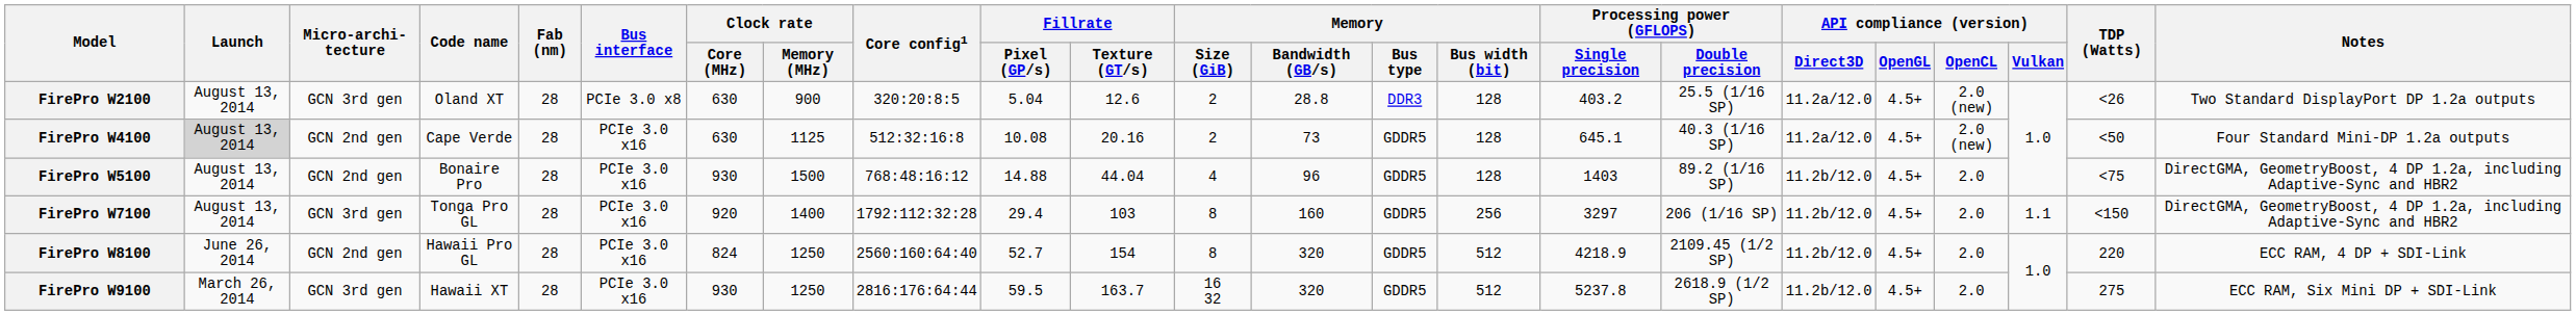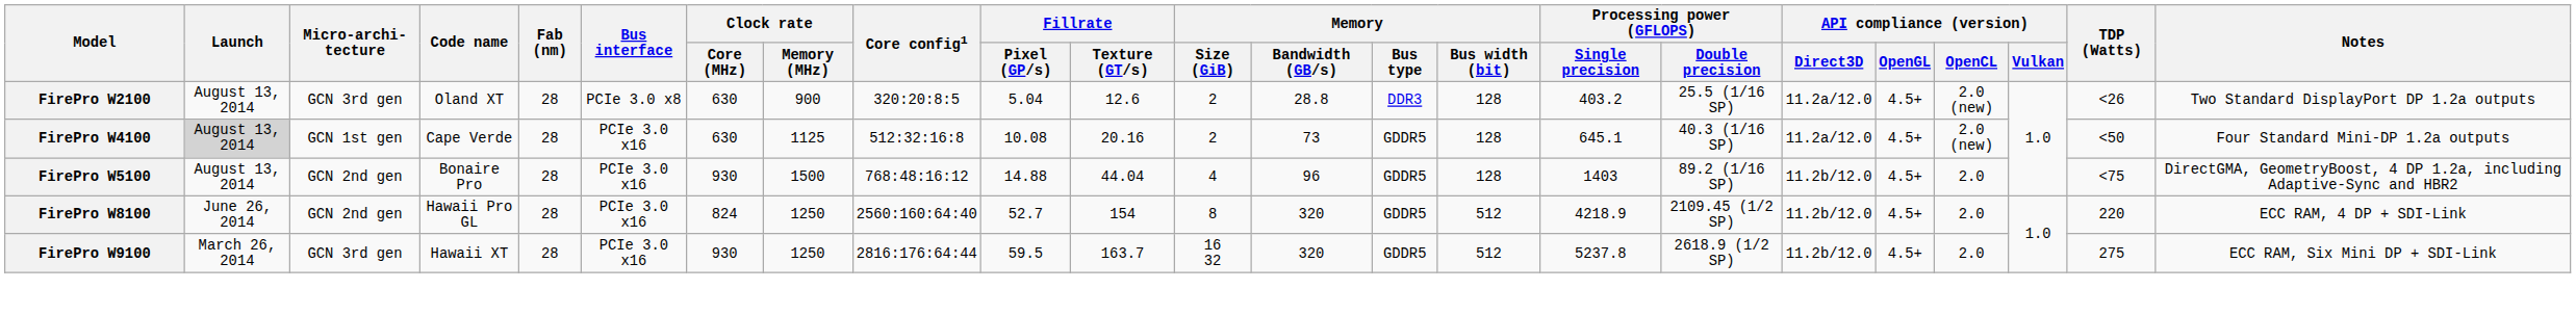 <table class="wikitable" style="font-size: 85%; text-align:center;">
 <tr>
 <th rowspan="2" style="width:12em">Model</th>
 <th rowspan="2">Launch</th>
 <th rowspan="2">Micro-archi-tecture</th>
 <th rowspan="2">Code name</th>
 <th rowspan="2">Fab (nm)</th>
 <th rowspan="2"><a href='#'>Bus</a> <a href='#'>interface</a></th>
 <th colspan="2">Clock rate</th>
 <th rowspan="2">Core config<sup>1</sup></th>
 <th colspan="2"><a href='#'>Fillrate</a></th>
 <th colspan="4">Memory</th>
 <th colspan="2">Processing power<br>(<a href='#'>GFLOPS</a>)</th>
 <th colspan="4"><a href='#'>API</a> compliance (version)</th>
 <th rowspan="2">TDP (Watts)</th>
 <th rowspan="2">Notes</th>
 </tr>
 <tr>
 <th>Core (MHz)</th>
 <th>Memory (MHz)</th>
 <th>Pixel (<a href='#'>GP</a>/s)</th>
 <th>Texture (<a href='#'>GT</a>/s)</th>
 <th>Size (<a href='#'>GiB</a>)</th>
 <th>Bandwidth (<a href='#'>GB</a>/s)</th>
 <th>Bus type</th>
 <th>Bus width (<a href='#'>bit</a>)</th>
 <th><a href='#'>Single precision</a></th>
 <th><a href='#'>Double precision</a></th>
 <th><a href='#'>Direct3D</a></th>
 <th><a href='#'>OpenGL</a></th>
 <th><a href='#'>OpenCL</a></th>
 <th><a href='#'>Vulkan</a></th>
 </tr>
 <tr>
 <th>FirePro W2100</th>
 <td>August 13, 2014</td>
 <td>GCN 3rd gen</td>
 <td>Oland XT</td>
 <td>28</td>
 <td>PCIe 3.0 x8</td>
 <td>630</td>
 <td>900</td>
 <td>320:20:8:5</td>
 <td>5.04</td>
 <td>12.6</td>
 <td>2</td>
 <td>28.8</td>
 <td><a href='#'>DDR3</a></td>
 <td>128</td>
 <td>403.2</td>
 <td>25.5 (1/16 SP)</td>
 <td>11.2a/12.0</td>
 <td>4.5+</td>
 <td>2.0 (new)</td>
 <td rowspan=3>1.0</td>
 <td><26</td>
 <td>Two Standard DisplayPort DP 1.2a outputs</td>
 </tr>
 <tr>
 <th>FirePro W4100</th>
 <td style="background: lightgrey;">August 13, 2014</td>
-<td>GCN 2nd gen</td>
+<td>GCN 1st gen</td>
 <td>Cape Verde</td>
 <td>28</td>
 <td>PCIe 3.0 x16</td>
 <td>630</td>
 <td>1125</td>
 <td>512:32:16:8</td>
 <td>10.08</td>
 <td>20.16</td>
 <td>2</td>
 <td>73</td>
 <td>GDDR5</td>
 <td>128</td>
 <td>645.1</td>
 <td>40.3 (1/16 SP)</td>
 <td>11.2a/12.0</td>
 <td>4.5+</td>
 <td>2.0 (new)</td>
 <td><50</td>
 <td>Four Standard Mini-DP 1.2a outputs</td>
 </tr>
 <tr>
 <th>FirePro W5100</th>
 <td>August 13, 2014</td>
 <td>GCN 2nd gen</td>
 <td>Bonaire Pro</td>
 <td>28</td>
 <td>PCIe 3.0 x16</td>
 <td>930</td>
 <td>1500</td>
 <td>768:48:16:12</td>
 <td>14.88</td>
 <td>44.04</td>
 <td>4</td>
 <td>96</td>
 <td>GDDR5</td>
 <td>128</td>
 <td>1403</td>
 <td>89.2 (1/16 SP)</td>
 <td>11.2b/12.0</td>
 <td>4.5+</td>
 <td>2.0</td>
 <td><75</td>
-<td>DirectGMA, GeometryBoost, 4 DP 1.2a, including Adaptive-Sync and HBR2</td>
-</tr>
-<tr>
-<th>FirePro W7100</th>
-<td>August 13, 2014</td>
-<td>GCN 3rd gen</td>
-<td>Tonga Pro GL</td>
-<td>28</td>
-<td>PCIe 3.0 x16</td>
-<td>920</td>
-<td>1400</td>
-<td>1792:112:32:28</td>
-<td>29.4</td>
-<td>103</td>
-<td>8</td>
-<td>160</td>
-<td>GDDR5</td>
-<td>256</td>
-<td>3297</td>
-<td>206 (1/16 SP)</td>
-<td>11.2b/12.0</td>
-<td>4.5+</td>
-<td>2.0</td>
-<td>1.1</td>
-<td><150</td>
 <td>DirectGMA, GeometryBoost, 4 DP 1.2a, including Adaptive-Sync and HBR2</td>
 </tr>
 <tr>
 <th>FirePro W8100</th>
 <td>June 26, 2014</td>
 <td>GCN 2nd gen</td>
 <td>Hawaii Pro GL</td>
 <td>28</td>
 <td>PCIe 3.0 x16</td>
 <td>824</td>
 <td>1250</td>
 <td>2560:160:64:40</td>
 <td>52.7</td>
 <td>154</td>
 <td>8</td>
 <td>320</td>
 <td>GDDR5</td>
 <td>512</td>
 <td>4218.9</td>
 <td>2109.45 (1/2 SP)</td>
 <td>11.2b/12.0</td>
 <td>4.5+</td>
 <td>2.0</td>
 <td rowspan=2>1.0</td>
 <td>220</td>
 <td>ECC RAM, 4 DP + SDI-Link</td>
 </tr>
 <tr>
 <th>FirePro W9100</th>
 <td>March 26, 2014</td>
 <td>GCN 3rd gen</td>
 <td>Hawaii XT</td>
 <td>28</td>
 <td>PCIe 3.0 x16</td>
 <td>930</td>
 <td>1250</td>
 <td>2816:176:64:44</td>
 <td>59.5</td>
 <td>163.7</td>
 <td>16<br>32</td>
 <td>320</td>
 <td>GDDR5</td>
 <td>512</td>
 <td>5237.8</td>
 <td>2618.9 (1/2 SP)</td>
 <td>11.2b/12.0</td>
 <td>4.5+</td>
 <td>2.0</td>
 <td>275</td>
 <td>ECC RAM, Six Mini DP + SDI-Link</td>
 </tr>
 </table>
